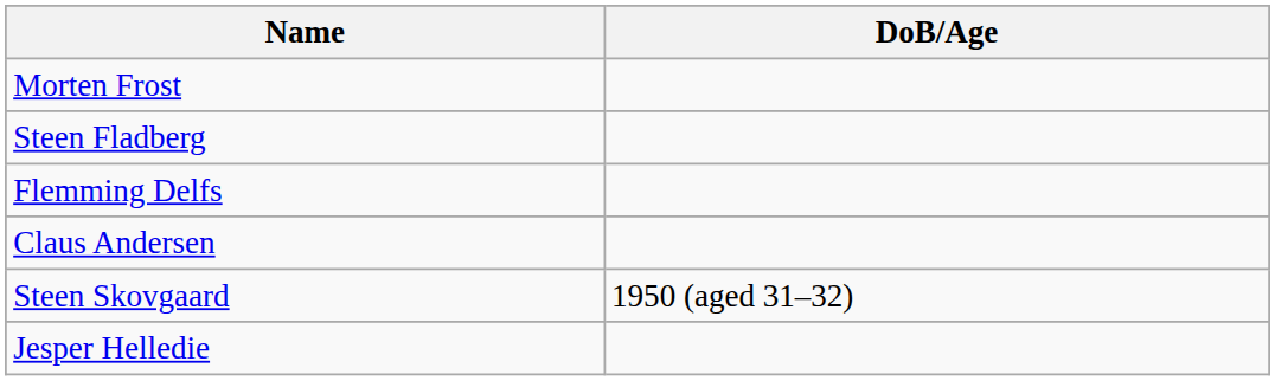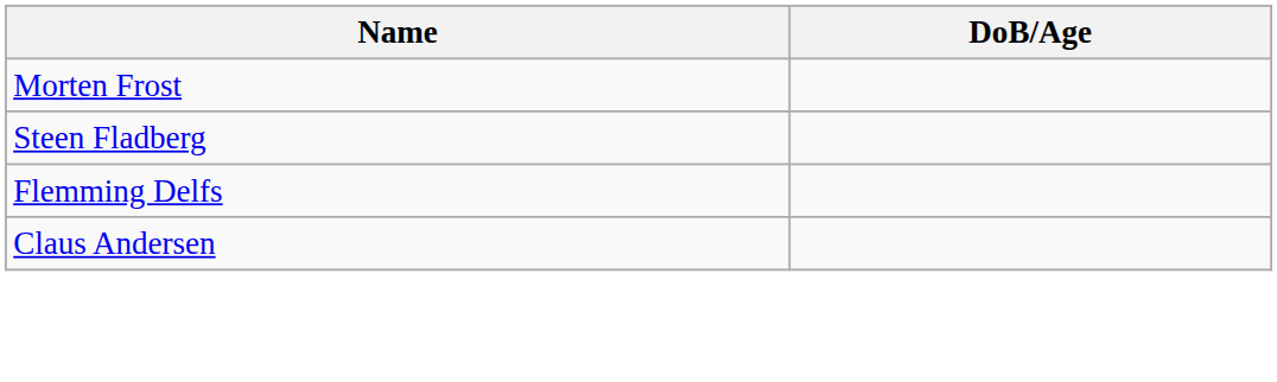 <table class="wikitable" style="width:600px; font-size:95%;">
 <tr>
 <th align="left">Name</th>
 <th align="left">DoB/Age</th>
 </tr>
 <tr>
 <td align="left"><a href='#'>Morten Frost</a></td>
 <td align="left"></td>
 </tr>
 <tr>
 <td align="left"><a href='#'>Steen Fladberg</a></td>
 <td align="left"></td>
 </tr>
 <tr>
 <td align="left"><a href='#'>Flemming Delfs</a></td>
 <td align="left"></td>
 </tr>
 <tr>
 <td align="left"><a href='#'>Claus Andersen</a></td>
 <td align="left"></td>
 </tr>
-<tr>
-<td align="left"><a href='#'>Steen Skovgaard</a></td>
-<td align="left">1950 (aged 31–32)</td>
-</tr>
-<tr>
-<td align="left"><a href='#'>Jesper Helledie</a></td>
-<td align="left"></td>
-</tr>
 </table>
